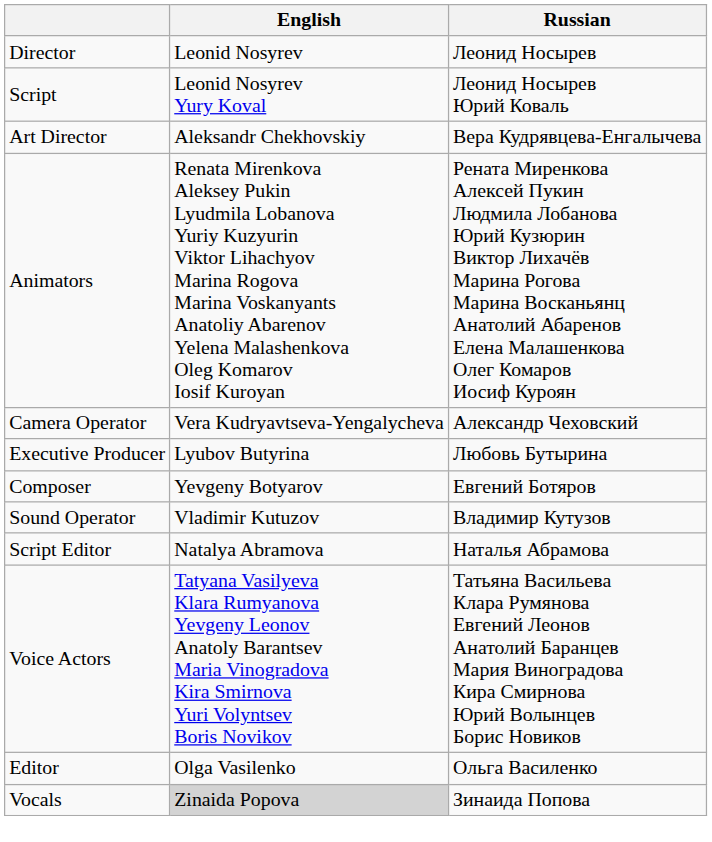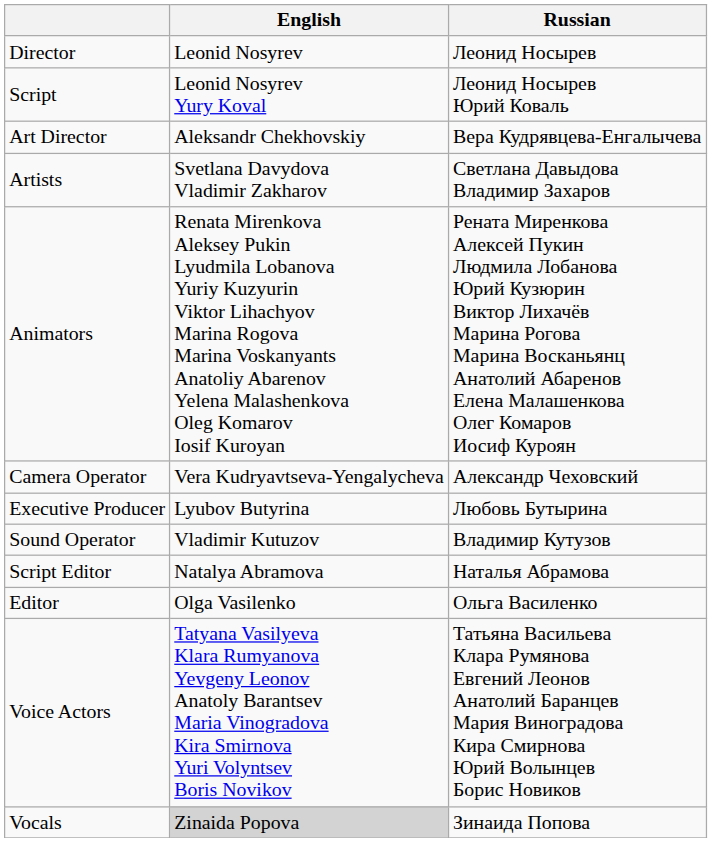 <table class="wikitable">
 <tr>
 <th></th>
 <th>English</th>
 <th>Russian</th>
 </tr>
 <tr>
 <td>Director</td>
 <td>Leonid Nosyrev</td>
 <td>Леонид Носырев</td>
 </tr>
 <tr>
 <td>Script</td>
 <td>Leonid Nosyrev<br><a href='#'>Yury Koval</a></td>
 <td>Леонид Носырев<br>Юрий Коваль</td>
 </tr>
 <tr>
 <td>Art Director</td>
 <td>Aleksandr Chekhovskiy</td>
 <td>Вера Кудрявцева-Енгалычева</td>
 </tr>
 <tr>
+<td>Artists</td>
+<td>Svetlana Davydova<br>Vladimir Zakharov</td>
+<td>Светлана Давыдова<br>Владимир Захаров</td>
+</tr>
+<tr>
 <td>Animators</td>
 <td>Renata Mirenkova<br>Aleksey Pukin<br>Lyudmila Lobanova<br>Yuriy Kuzyurin<br>Viktor Lihachyov<br>Marina Rogova<br>Marina Voskanyants<br>Anatoliy Abarenov<br>Yelena Malashenkova<br>Oleg Komarov<br>Iosif Kuroyan</td>
 <td>Рената Миренкова<br>Алексей Пукин<br>Людмила Лобанова<br>Юрий Кузюрин<br>Виктор Лихачёв<br>Марина Рогова<br>Марина Восканьянц<br>Анатолий Абаренов<br>Елена Малашенкова<br>Олег Комаров<br>Иосиф Куроян</td>
 </tr>
 <tr>
 <td>Camera Operator</td>
 <td>Vera Kudryavtseva-Yengalycheva</td>
 <td>Александр Чеховский</td>
 </tr>
 <tr>
 <td>Executive Producer</td>
 <td>Lyubov Butyrina</td>
 <td>Любовь Бутырина</td>
 </tr>
 <tr>
-<td>Composer</td>
-<td>Yevgeny Botyarov</td>
-<td>Евгений Ботяров</td>
-</tr>
-<tr>
 <td>Sound Operator</td>
 <td>Vladimir Kutuzov</td>
 <td>Владимир Кутузов</td>
 </tr>
 <tr>
 <td>Script Editor</td>
 <td>Natalya Abramova</td>
 <td>Наталья Абрамова</td>
 </tr>
 <tr>
+<td>Editor</td>
+<td>Olga Vasilenko</td>
+<td>Ольга Василенко</td>
+</tr>
+<tr>
 <td>Voice Actors</td>
 <td><a href='#'>Tatyana Vasilyeva</a><br><a href='#'>Klara Rumyanova</a><br><a href='#'>Yevgeny Leonov</a><br>Anatoly Barantsev<br><a href='#'>Maria Vinogradova</a><br><a href='#'>Kira Smirnova</a><br><a href='#'>Yuri Volyntsev</a><br><a href='#'>Boris Novikov</a></td>
 <td>Татьяна Васильева<br>Клара Румянова<br>Евгений Леонов<br>Анатолий Баранцев<br>Мария Виноградова<br>Кира Смирнова<br>Юрий Волынцев<br>Борис Новиков</td>
-</tr>
-<tr>
-<td>Editor</td>
-<td>Olga Vasilenko</td>
-<td>Ольга Василенко</td>
 </tr>
 <tr>
 <td>Vocals</td>
 <td style="background: lightgrey;">Zinaida Popova</td>
 <td>Зинаида Попова</td>
 </tr>
 </table>
